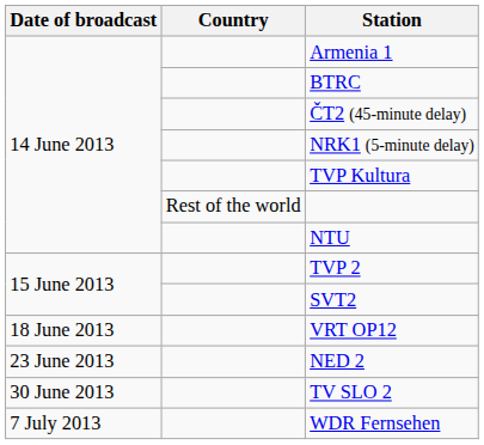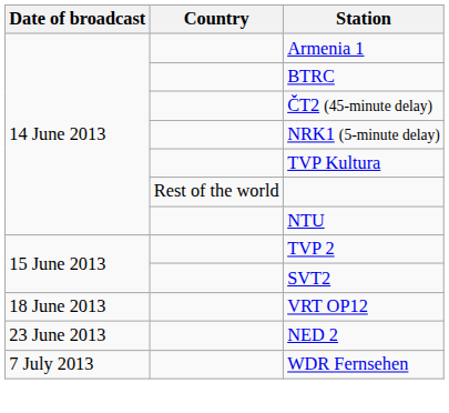 <table class="wikitable sortable">
 <tr>
 <th>Date of broadcast</th>
 <th>Country</th>
 <th>Station</th>
 </tr>
 <tr>
 <td rowspan="7">14 June 2013</td>
 <td></td>
 <td><a href='#'>Armenia 1</a></td>
 </tr>
 <tr>
 <td></td>
 <td><a href='#'>BTRC</a></td>
 </tr>
 <tr>
 <td></td>
 <td><a href='#'>ČT2</a> <small>(45-minute delay)</small></td>
 </tr>
 <tr>
 <td></td>
 <td><a href='#'>NRK1</a> <small>(5-minute delay)</small></td>
 </tr>
 <tr>
 <td></td>
 <td><a href='#'>TVP Kultura</a></td>
 </tr>
 <tr>
 <td> Rest of the world</td>
 <td></td>
 </tr>
 <tr>
 <td></td>
 <td><a href='#'>NTU</a></td>
 </tr>
 <tr>
 <td rowspan=2>15 June 2013</td>
 <td></td>
 <td><a href='#'>TVP 2</a></td>
 </tr>
 <tr>
 <td></td>
 <td><a href='#'>SVT2</a></td>
 </tr>
 <tr>
 <td>18 June 2013</td>
 <td></td>
 <td><a href='#'>VRT OP12</a></td>
 </tr>
 <tr>
 <td>23 June 2013</td>
 <td></td>
 <td><a href='#'>NED 2</a></td>
 </tr>
 <tr>
-<td>30 June 2013</td>
-<td></td>
-<td><a href='#'>TV SLO 2</a></td>
-</tr>
-<tr>
 <td>7 July 2013</td>
 <td></td>
 <td><a href='#'>WDR Fernsehen</a></td>
 </tr>
 </table>
